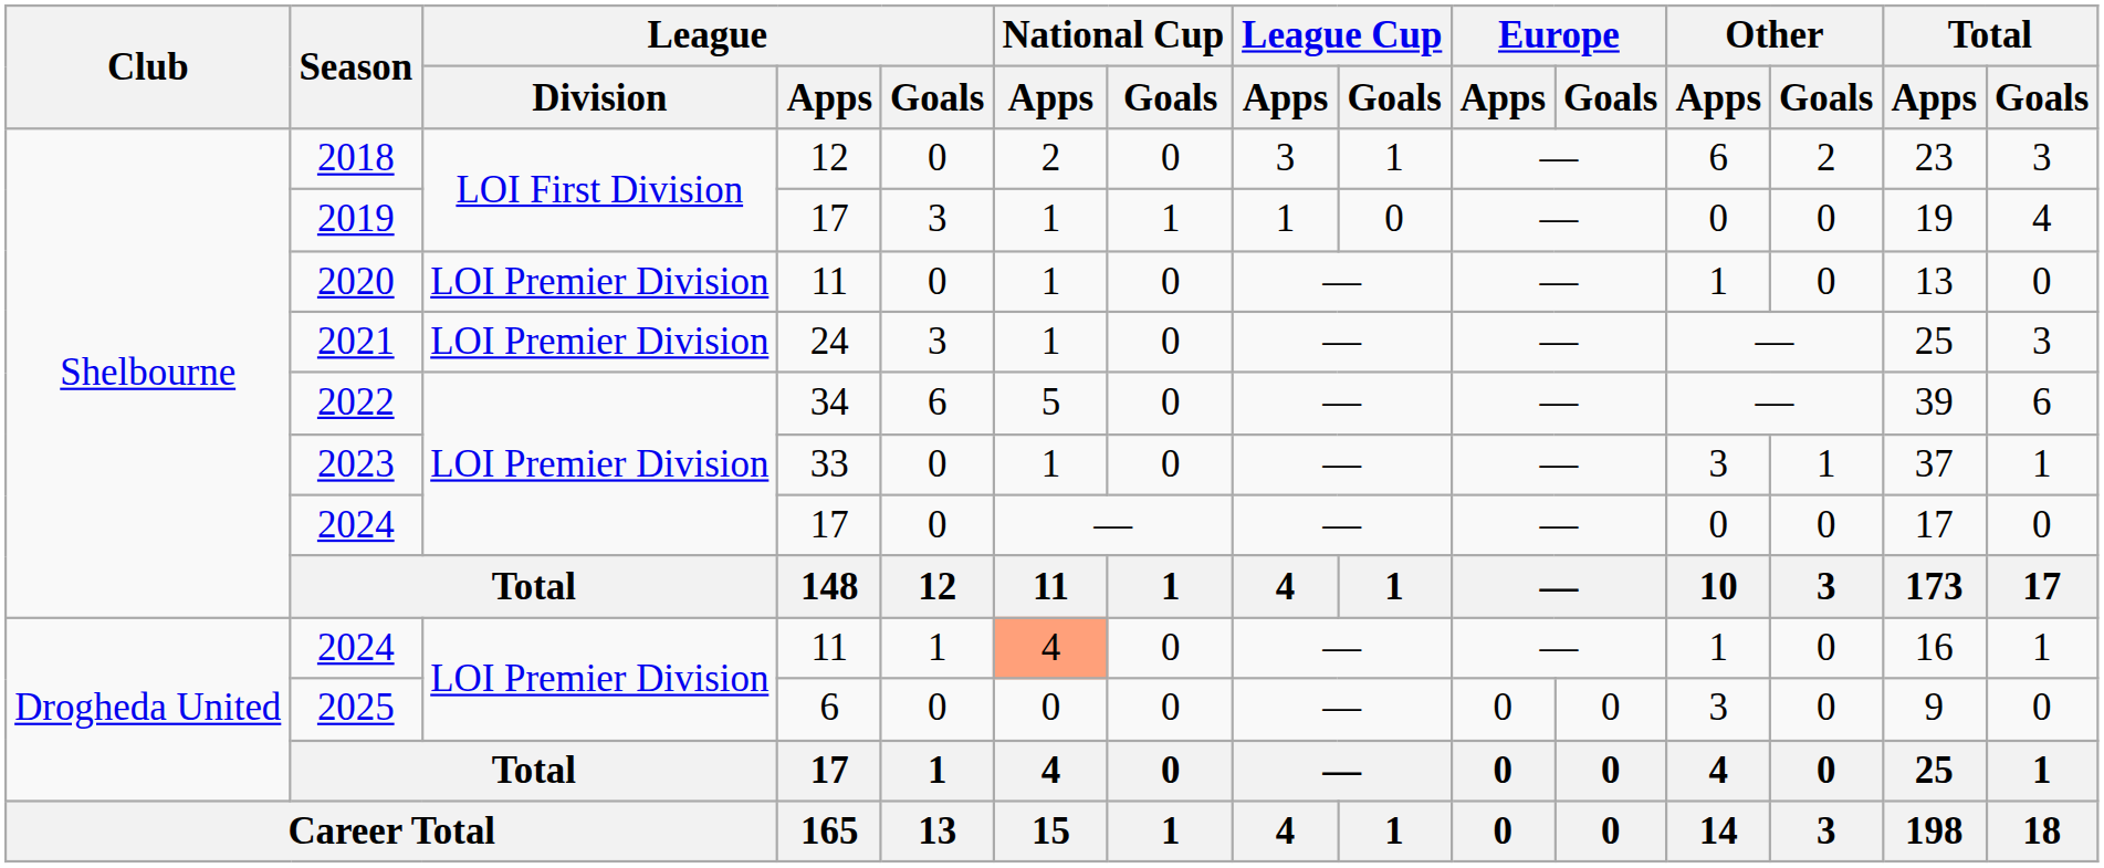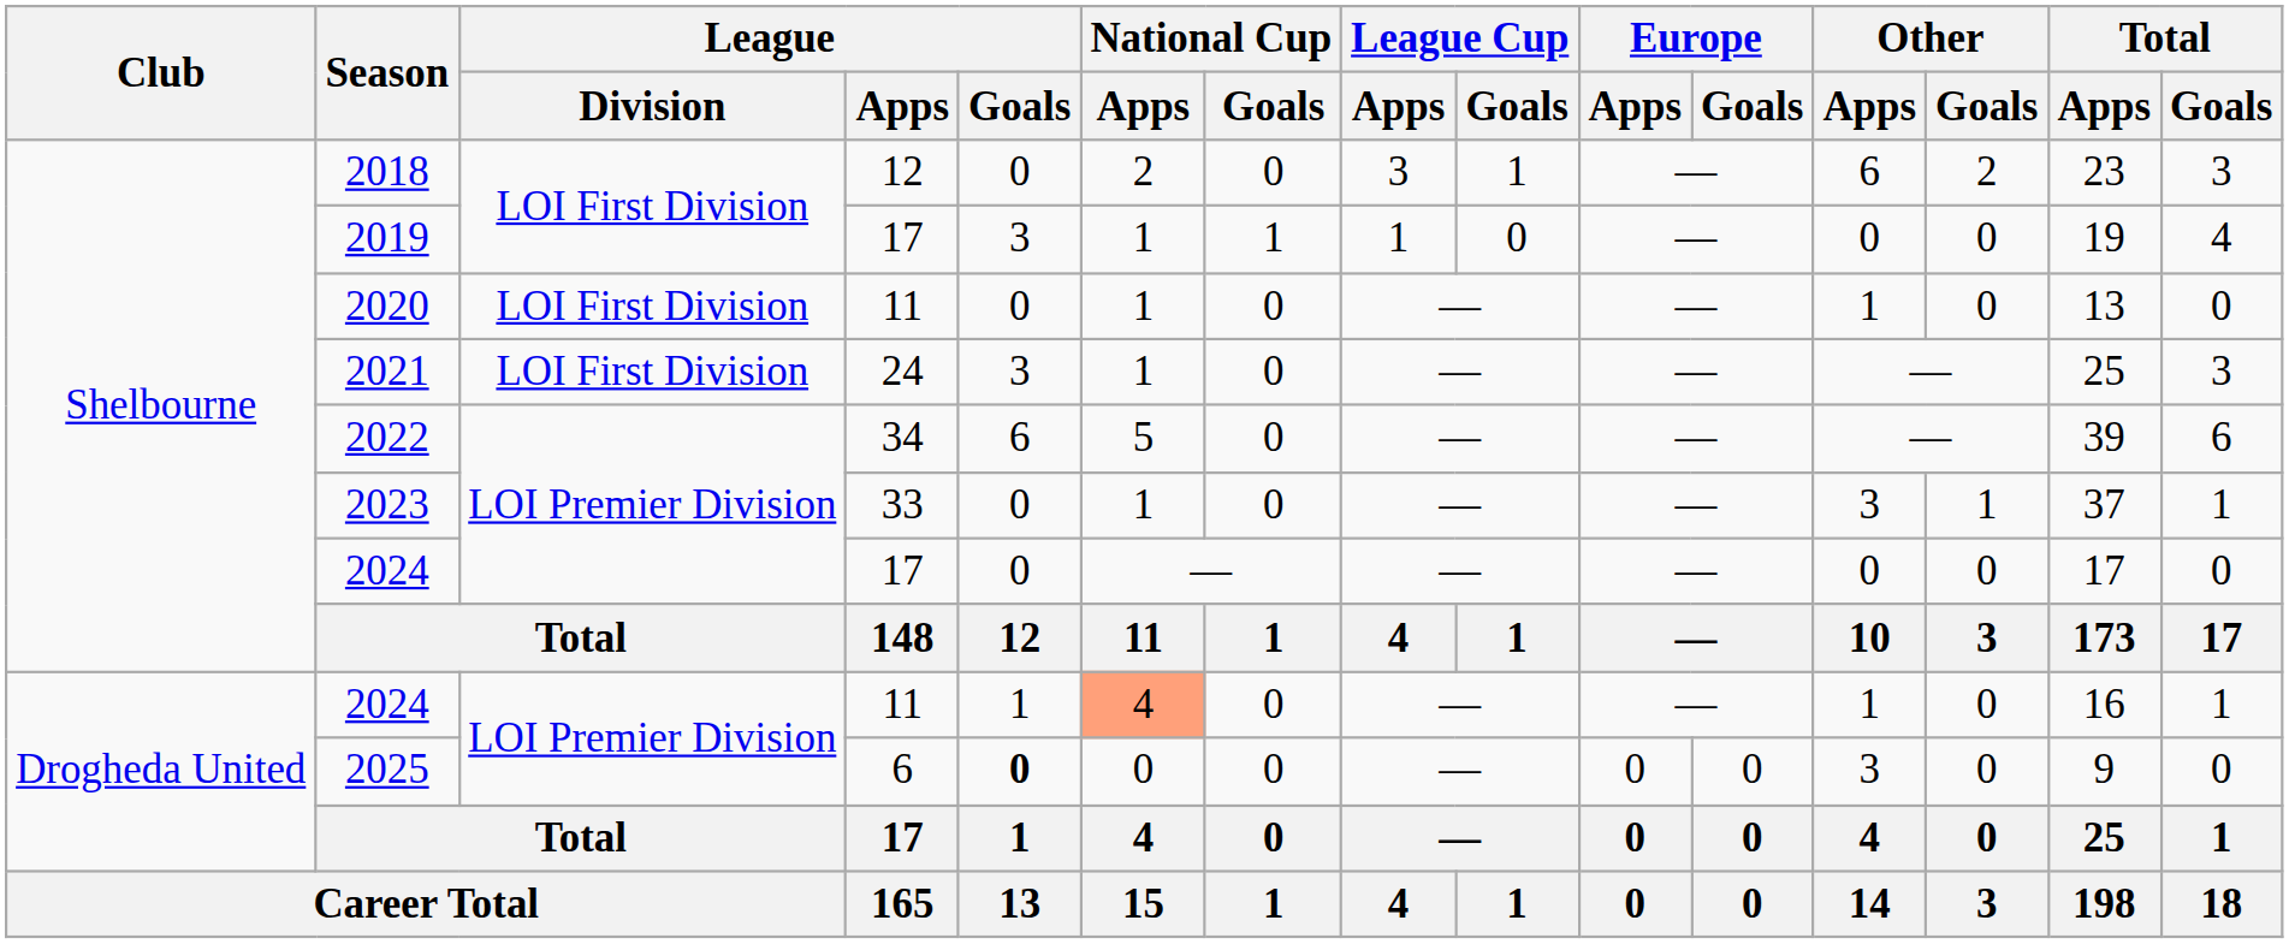 <table class=wikitable style="text-align: center">
 <tr>
 <th rowspan=2>Club</th>
 <th rowspan=2>Season</th>
 <th colspan=3>League</th>
 <th colspan=2>National Cup</th>
 <th colspan=2><a href='#'>League Cup</a></th>
 <th colspan=2><a href='#'>Europe</a></th>
 <th colspan=2>Other</th>
 <th colspan=2>Total</th>
 </tr>
 <tr>
 <th>Division</th>
 <th>Apps</th>
 <th>Goals</th>
 <th>Apps</th>
 <th>Goals</th>
 <th>Apps</th>
 <th>Goals</th>
 <th>Apps</th>
 <th>Goals</th>
 <th>Apps</th>
 <th>Goals</th>
 <th>Apps</th>
 <th>Goals</th>
 </tr>
 <tr>
 <td rowspan="8"><a href='#'>Shelbourne</a></td>
 <td><a href='#'>2018</a></td>
 <td rowspan="2"><a href='#'>LOI First Division</a></td>
 <td>12</td>
 <td>0</td>
 <td>2</td>
 <td>0</td>
 <td>3</td>
 <td>1</td>
 <td colspan="2">—</td>
 <td>6</td>
 <td>2</td>
 <td>23</td>
 <td>3</td>
 </tr>
 <tr>
 <td><a href='#'>2019</a></td>
 <td>17</td>
 <td>3</td>
 <td>1</td>
 <td>1</td>
 <td>1</td>
 <td>0</td>
 <td colspan="2">—</td>
 <td>0</td>
 <td>0</td>
 <td>19</td>
 <td>4</td>
 </tr>
 <tr>
 <td><a href='#'>2020</a></td>
-<td><a href='#'>LOI Premier Division</a></td>
+<td><a href='#'>LOI First Division</a></td>
 <td>11</td>
 <td>0</td>
 <td>1</td>
 <td>0</td>
 <td colspan="2">—</td>
 <td colspan="2">—</td>
 <td>1</td>
 <td>0</td>
 <td>13</td>
 <td>0</td>
 </tr>
 <tr>
 <td><a href='#'>2021</a></td>
-<td><a href='#'>LOI Premier Division</a></td>
+<td><a href='#'>LOI First Division</a></td>
 <td>24</td>
 <td>3</td>
 <td>1</td>
 <td>0</td>
 <td colspan="2">—</td>
 <td colspan="2">—</td>
 <td colspan="2">—</td>
 <td>25</td>
 <td>3</td>
 </tr>
 <tr>
 <td><a href='#'>2022</a></td>
 <td rowspan="3"><a href='#'>LOI Premier Division</a></td>
 <td>34</td>
 <td>6</td>
 <td>5</td>
 <td>0</td>
 <td colspan="2">—</td>
 <td colspan="2">—</td>
 <td colspan="2">—</td>
 <td>39</td>
 <td>6</td>
 </tr>
 <tr>
 <td><a href='#'>2023</a></td>
 <td>33</td>
 <td>0</td>
 <td>1</td>
 <td>0</td>
 <td colspan="2">—</td>
 <td colspan="2">—</td>
 <td>3</td>
 <td>1</td>
 <td>37</td>
 <td>1</td>
 </tr>
 <tr>
 <td><a href='#'>2024</a></td>
 <td>17</td>
 <td>0</td>
 <td colspan="2">—</td>
 <td colspan="2">—</td>
 <td colspan="2">—</td>
 <td>0</td>
 <td>0</td>
 <td>17</td>
 <td>0</td>
 </tr>
 <tr>
 <th colspan="2">Total</th>
 <th>148</th>
 <th>12</th>
 <th>11</th>
 <th>1</th>
 <th>4</th>
 <th>1</th>
 <th colspan="2">—</th>
 <th>10</th>
 <th>3</th>
 <th>173</th>
 <th>17</th>
 </tr>
 <tr>
 <td rowspan="3"><a href='#'>Drogheda United</a></td>
 <td><a href='#'>2024</a></td>
 <td rowspan="2"><a href='#'>LOI Premier Division</a></td>
 <td>11</td>
 <td>1</td>
 <td style="background: lightsalmon;">4</td>
 <td>0</td>
 <td colspan="2">—</td>
 <td colspan="2">—</td>
 <td>1</td>
 <td>0</td>
 <td>16</td>
 <td>1</td>
 </tr>
 <tr>
 <td><a href='#'>2025</a></td>
 <td>6</td>
-<td>0</td>
+<td><strong>0</strong></td>
 <td>0</td>
 <td>0</td>
 <td colspan="2">—</td>
 <td>0</td>
 <td>0</td>
 <td>3</td>
 <td>0</td>
 <td>9</td>
 <td>0</td>
 </tr>
 <tr>
 <th colspan="2">Total</th>
 <th>17</th>
 <th>1</th>
 <th>4</th>
 <th>0</th>
 <th colspan="2">—</th>
 <th>0</th>
 <th>0</th>
 <th>4</th>
 <th>0</th>
 <th>25</th>
 <th>1</th>
 </tr>
 <tr>
 <th colspan="3">Career Total</th>
 <th>165</th>
 <th>13</th>
 <th>15</th>
 <th>1</th>
 <th>4</th>
 <th>1</th>
 <th>0</th>
 <th>0</th>
 <th>14</th>
 <th>3</th>
 <th>198</th>
 <th>18</th>
 </tr>
 </table>
